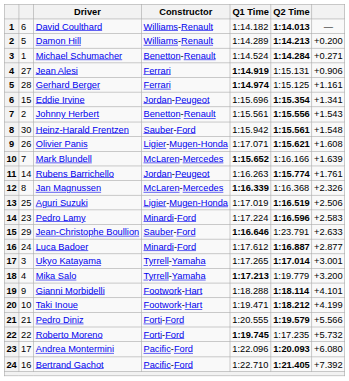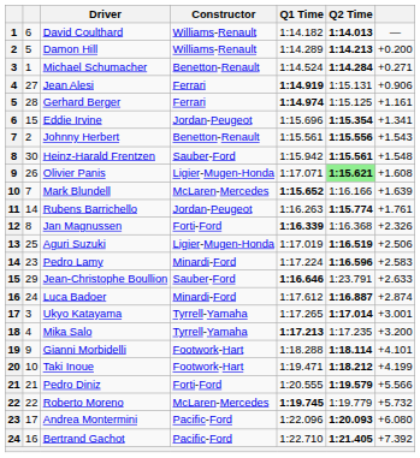 <table class="wikitable sortable" style="font-size: 95%;">
 <tr>
 <th scope="col"></th>
 <th scope="col"></th>
 <th scope="col">Driver</th>
 <th scope="col">Constructor</th>
 <th scope="col">Q1 Time</th>
 <th scope="col">Q2 Time</th>
 <th scope="col"></th>
 </tr>
 <tr>
 <th scope="row">1</th>
 <td>6</td>
 <td> <a href='#'>David Coulthard</a></td>
 <td><a href='#'>Williams</a>-<a href='#'>Renault</a></td>
 <td>1:14.182</td>
 <td><strong>1:14.013</strong></td>
 <td align="center">—</td>
 </tr>
 <tr>
 <th scope="row">2</th>
 <td>5</td>
 <td> <a href='#'>Damon Hill</a></td>
 <td><a href='#'>Williams</a>-<a href='#'>Renault</a></td>
 <td>1:14.289</td>
 <td><strong>1:14.213</strong></td>
 <td>+0.200</td>
 </tr>
 <tr>
 <th scope="row">3</th>
 <td>1</td>
 <td> <a href='#'>Michael Schumacher</a></td>
 <td><a href='#'>Benetton</a>-<a href='#'>Renault</a></td>
 <td>1:14.524</td>
 <td><strong>1:14.284</strong></td>
 <td>+0.271</td>
 </tr>
 <tr>
 <th scope="row">4</th>
 <td>27</td>
 <td> <a href='#'>Jean Alesi</a></td>
 <td><a href='#'>Ferrari</a></td>
 <td><strong>1:14.919</strong></td>
 <td>1:15.131</td>
 <td>+0.906</td>
 </tr>
 <tr>
 <th scope="row">5</th>
 <td>28</td>
 <td> <a href='#'>Gerhard Berger</a></td>
 <td><a href='#'>Ferrari</a></td>
 <td><strong>1:14.974</strong></td>
 <td>1:15.125</td>
 <td>+1.161</td>
 </tr>
 <tr>
 <th scope="row">6</th>
 <td>15</td>
 <td> <a href='#'>Eddie Irvine</a></td>
 <td><a href='#'>Jordan</a>-<a href='#'>Peugeot</a></td>
 <td>1:15.696</td>
 <td><strong>1:15.354</strong></td>
 <td>+1.341</td>
 </tr>
 <tr>
 <th scope="row">7</th>
 <td>2</td>
 <td> <a href='#'>Johnny Herbert</a></td>
 <td><a href='#'>Benetton</a>-<a href='#'>Renault</a></td>
 <td>1:15.561</td>
 <td><strong>1:15.556</strong></td>
 <td>+1.543</td>
 </tr>
 <tr>
 <th scope="row">8</th>
 <td>30</td>
 <td> <a href='#'>Heinz-Harald Frentzen</a></td>
 <td><a href='#'>Sauber</a>-<a href='#'>Ford</a></td>
 <td>1:15.942</td>
 <td><strong>1:15.561</strong></td>
 <td>+1.548</td>
 </tr>
 <tr>
 <th scope="row">9</th>
 <td>26</td>
 <td> <a href='#'>Olivier Panis</a></td>
 <td><a href='#'>Ligier</a>-<a href='#'>Mugen-Honda</a></td>
 <td>1:17.071</td>
-<td><strong>1:15.621</strong></td>
+<td style="background: lightgreen;"><strong>1:15.621</strong></td>
 <td>+1.608</td>
 </tr>
 <tr>
 <th scope="row">10</th>
 <td>7</td>
 <td> <a href='#'>Mark Blundell</a></td>
 <td><a href='#'>McLaren</a>-<a href='#'>Mercedes</a></td>
 <td><strong>1:15.652</strong></td>
 <td>1:16.166</td>
 <td>+1.639</td>
 </tr>
 <tr>
 <th scope="row">11</th>
 <td>14</td>
 <td> <a href='#'>Rubens Barrichello</a></td>
 <td><a href='#'>Jordan</a>-<a href='#'>Peugeot</a></td>
 <td>1:16.263</td>
 <td><strong>1:15.774</strong></td>
 <td>+1.761</td>
 </tr>
 <tr>
 <th scope="row">12</th>
 <td>8</td>
 <td> <a href='#'>Jan Magnussen</a></td>
-<td><a href='#'>McLaren</a>-<a href='#'>Mercedes</a></td>
+<td><a href='#'>Forti</a>-<a href='#'>Ford</a></td>
 <td><strong>1:16.339</strong></td>
 <td>1:16.368</td>
 <td>+2.326</td>
 </tr>
 <tr>
 <th scope="row">13</th>
 <td>25</td>
 <td> <a href='#'>Aguri Suzuki</a></td>
 <td><a href='#'>Ligier</a>-<a href='#'>Mugen-Honda</a></td>
 <td>1:17.019</td>
 <td><strong>1:16.519</strong></td>
 <td>+2.506</td>
 </tr>
 <tr>
 <th scope="row">14</th>
 <td>23</td>
 <td> <a href='#'>Pedro Lamy</a></td>
 <td><a href='#'>Minardi</a>-<a href='#'>Ford</a></td>
 <td>1:17.224</td>
 <td><strong>1:16.596</strong></td>
 <td>+2.583</td>
 </tr>
 <tr>
 <th scope="row">15</th>
 <td>29</td>
 <td> <a href='#'>Jean-Christophe Boullion</a></td>
 <td><a href='#'>Sauber</a>-<a href='#'>Ford</a></td>
 <td><strong>1:16.646</strong></td>
 <td>1:23.791</td>
 <td>+2.633</td>
 </tr>
 <tr>
 <th scope="row">16</th>
 <td>24</td>
 <td> <a href='#'>Luca Badoer</a></td>
 <td><a href='#'>Minardi</a>-<a href='#'>Ford</a></td>
 <td>1:17.612</td>
 <td><strong>1:16.887</strong></td>
-<td>+2.877</td>
+<td>+2.874</td>
 </tr>
 <tr>
 <th scope="row">17</th>
 <td>3</td>
 <td> <a href='#'>Ukyo Katayama</a></td>
 <td><a href='#'>Tyrrell</a>-<a href='#'>Yamaha</a></td>
 <td>1:17.265</td>
 <td><strong>1:17.014</strong></td>
 <td>+3.001</td>
 </tr>
 <tr>
 <th scope="row">18</th>
 <td>4</td>
 <td> <a href='#'>Mika Salo</a></td>
 <td><a href='#'>Tyrrell</a>-<a href='#'>Yamaha</a></td>
 <td><strong>1:17.213</strong></td>
-<td>1:19.779</td>
+<td>1:17.235</td>
 <td>+3.200</td>
 </tr>
 <tr>
 <th scope="row">19</th>
 <td>9</td>
 <td> <a href='#'>Gianni Morbidelli</a></td>
 <td><a href='#'>Footwork</a>-<a href='#'>Hart</a></td>
 <td>1:18.288</td>
 <td><strong>1:18.114</strong></td>
 <td>+4.101</td>
 </tr>
 <tr>
 <th scope="row">20</th>
 <td>10</td>
 <td> <a href='#'>Taki Inoue</a></td>
 <td><a href='#'>Footwork</a>-<a href='#'>Hart</a></td>
 <td>1:19.471</td>
 <td><strong>1:18.212</strong></td>
 <td>+4.199</td>
 </tr>
 <tr>
 <th scope="row">21</th>
 <td>21</td>
 <td> <a href='#'>Pedro Diniz</a></td>
 <td><a href='#'>Forti</a>-<a href='#'>Ford</a></td>
 <td>1:20.555</td>
 <td><strong>1:19.579</strong></td>
 <td>+5.566</td>
 </tr>
 <tr>
 <th scope="row">22</th>
 <td>22</td>
 <td> <a href='#'>Roberto Moreno</a></td>
-<td><a href='#'>Forti</a>-<a href='#'>Ford</a></td>
+<td><a href='#'>McLaren</a>-<a href='#'>Mercedes</a></td>
 <td><strong>1:19.745</strong></td>
-<td>1:17.235</td>
+<td>1:19.779</td>
 <td>+5.732</td>
 </tr>
 <tr>
 <th scope="row">23</th>
 <td>17</td>
 <td> <a href='#'>Andrea Montermini</a></td>
 <td><a href='#'>Pacific</a>-<a href='#'>Ford</a></td>
 <td>1:22.096</td>
 <td><strong>1:20.093</strong></td>
 <td>+6.080</td>
 </tr>
 <tr>
 <th scope="row">24</th>
 <td>16</td>
 <td> <a href='#'>Bertrand Gachot</a></td>
 <td><a href='#'>Pacific</a>-<a href='#'>Ford</a></td>
 <td>1:22.710</td>
 <td><strong>1:21.405</strong></td>
 <td>+7.392</td>
 </tr>
 <tr>
 <th colspan="7"></th>
 </tr>
 </table>
